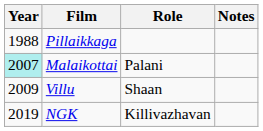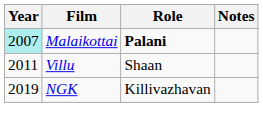 <table class="wikitable">
 <tr>
 <th>Year</th>
 <th>Film</th>
 <th>Role</th>
 <th>Notes</th>
 </tr>
 <tr>
-<td>1988</td>
-<td><em><a href='#'>Pillaikkaga</a></em></td>
-<td></td>
+<td style="background: paleturquoise;">2007</td>
+<td><em><a href='#'>Malaikottai</a></em></td>
+<td><strong>Palani</strong></td>
 <td></td>
 </tr>
 <tr>
-<td style="background: paleturquoise;">2007</td>
-<td><em><a href='#'>Malaikottai</a></em></td>
-<td>Palani</td>
-<td></td>
-</tr>
-<tr>
-<td>2009</td>
+<td>2011</td>
 <td><em><a href='#'>Villu</a></em></td>
 <td>Shaan</td>
 <td></td>
 </tr>
 <tr>
 <td>2019</td>
 <td><em><a href='#'>NGK</a></em></td>
 <td>Killivazhavan</td>
 <td></td>
 </tr>
 </table>
